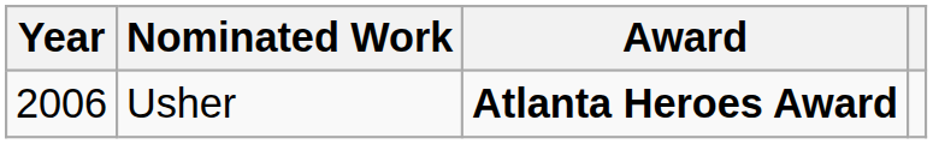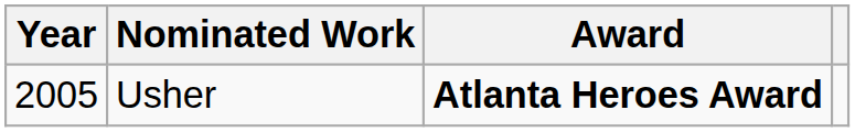 <table class="wikitable">
 <tr>
 <th>Year</th>
 <th>Nominated Work</th>
 <th>Award</th>
 <th></th>
 </tr>
 <tr>
-<td>2006</td>
+<td>2005</td>
 <td>Usher</td>
 <td><strong>Atlanta Heroes Award</strong></td>
 <td style="text-align:center;"></td>
 </tr>
 </table>
